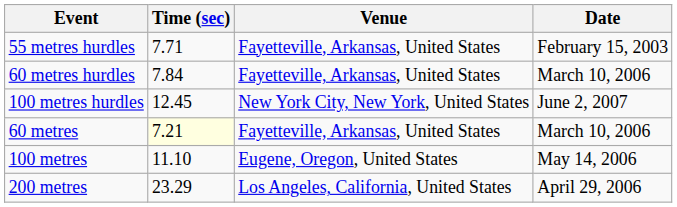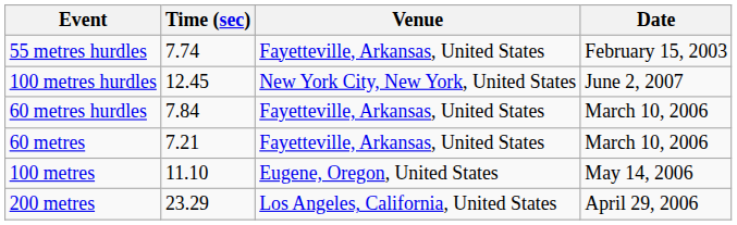 <table class=wikitable>
 <tr>
 <th>Event</th>
 <th>Time (<a href='#'>sec</a>)</th>
 <th>Venue</th>
 <th>Date</th>
 </tr>
 <tr>
 <td><a href='#'>55 metres hurdles</a></td>
-<td>7.71</td>
+<td>7.74</td>
 <td><a href='#'>Fayetteville, Arkansas</a>, United States</td>
 <td>February 15, 2003</td>
+</tr>
+<tr>
+<td><a href='#'>100 metres hurdles</a></td>
+<td>12.45</td>
+<td><a href='#'>New York City, New York</a>, United States</td>
+<td>June 2, 2007</td>
 </tr>
 <tr>
 <td><a href='#'>60 metres hurdles</a></td>
 <td>7.84</td>
 <td><a href='#'>Fayetteville, Arkansas</a>, United States</td>
 <td>March 10, 2006</td>
 </tr>
 <tr>
-<td><a href='#'>100 metres hurdles</a></td>
-<td>12.45</td>
-<td><a href='#'>New York City, New York</a>, United States</td>
-<td>June 2, 2007</td>
-</tr>
-<tr>
 <td><a href='#'>60 metres</a></td>
-<td style="background: lightyellow;">7.21</td>
+<td>7.21</td>
 <td><a href='#'>Fayetteville, Arkansas</a>, United States</td>
 <td>March 10, 2006</td>
 </tr>
 <tr>
 <td><a href='#'>100 metres</a></td>
 <td>11.10</td>
 <td><a href='#'>Eugene, Oregon</a>, United States</td>
 <td>May 14, 2006</td>
 </tr>
 <tr>
 <td><a href='#'>200 metres</a></td>
 <td>23.29</td>
 <td><a href='#'>Los Angeles, California</a>, United States</td>
 <td>April 29, 2006</td>
 </tr>
 </table>
